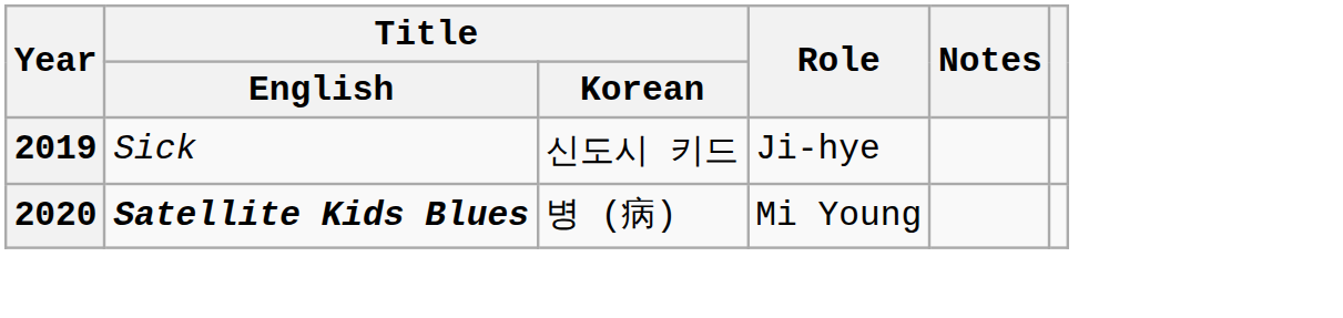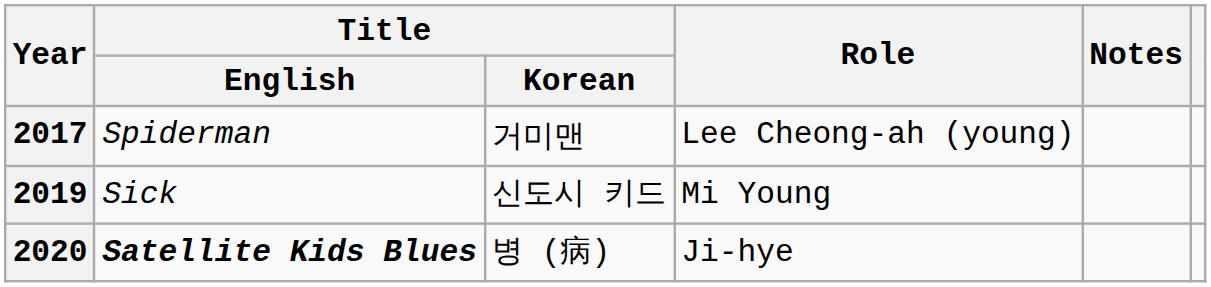 <table class="wikitable sortable plainrowheaders">
 <tr>
 <th scope="col" rowspan="2">Year</th>
 <th scope="col" colspan="2">Title</th>
 <th scope="col" rowspan="2">Role</th>
 <th scope="col" rowspan="2" class="unsortable">Notes</th>
 <th rowspan="2" scope="col" class="unsortable"></th>
 </tr>
 <tr>
 <th>English</th>
 <th>Korean</th>
 </tr>
 <tr>
+<th scope="row">2017</th>
+<td><em>Spiderman</em></td>
+<td>거미맨</td>
+<td>Lee Cheong-ah (young)</td>
+<td></td>
+<td></td>
+</tr>
+<tr>
 <th scope="row">2019</th>
 <td><em>Sick</em></td>
 <td>신도시 키드</td>
-<td>Ji-hye</td>
+<td>Mi Young</td>
 <td></td>
 <td></td>
 </tr>
 <tr>
 <th scope="row">2020</th>
 <td><strong><em>Satellite Kids Blues</em></strong></td>
 <td>병 (病)</td>
-<td>Mi Young</td>
+<td>Ji-hye</td>
 <td></td>
 <td></td>
 </tr>
 </table>
